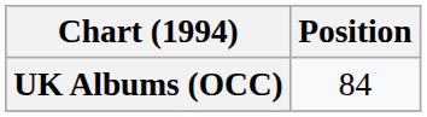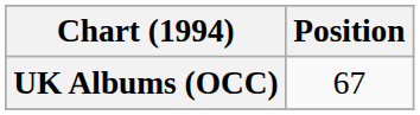 <table class="wikitable plainrowheaders" style="text-align:center">
 <tr>
 <th scope="col">Chart (1994)</th>
 <th scope="col">Position</th>
 </tr>
 <tr>
 <th scope="row">UK Albums (OCC)</th>
-<td>84</td>
+<td>67</td>
 </tr>
 </table>
